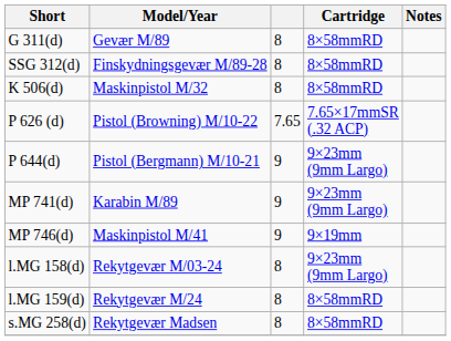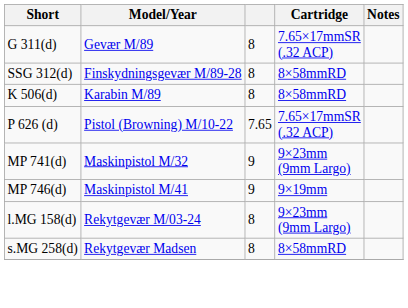 <table border="1" class="wikitable sortable">
 <tr>
 <th>Short<br></th>
 <th>Model/Year</th>
 <th><br></th>
 <th>Cartridge</th>
 <th>Notes</th>
 </tr>
 <tr>
 <td>G 311(d)</td>
 <td><a href='#'>Gevær M/89</a></td>
 <td>8</td>
-<td><a href='#'>8×58mmRD</a></td>
+<td><a href='#'>7.65×17mmSR<br>(.32 ACP)</a></td>
 <td></td>
 </tr>
 <tr>
 <td>SSG 312(d)</td>
 <td><a href='#'>Finskydningsgevær M/89-28</a></td>
 <td>8</td>
 <td><a href='#'>8×58mmRD</a></td>
 <td></td>
 </tr>
 <tr>
 <td>K 506(d)</td>
-<td><a href='#'>Maskinpistol M/32</a></td>
+<td><a href='#'>Karabin M/89</a></td>
 <td>8</td>
 <td><a href='#'>8×58mmRD</a></td>
 <td></td>
 </tr>
 <tr>
 <td>P 626 (d)</td>
 <td><a href='#'>Pistol (Browning) M/10-22</a></td>
 <td>7.65</td>
 <td><a href='#'>7.65×17mmSR<br>(.32 ACP)</a></td>
 <td></td>
 </tr>
 <tr>
-<td>P 644(d)</td>
-<td><a href='#'>Pistol (Bergmann) M/10-21</a></td>
-<td>9</td>
-<td><a href='#'>9×23mm<br>(9mm Largo)</a></td>
-<td></td>
-</tr>
-<tr>
 <td>MP 741(d)</td>
-<td><a href='#'>Karabin M/89</a></td>
+<td><a href='#'>Maskinpistol M/32</a></td>
 <td>9</td>
 <td><a href='#'>9×23mm<br>(9mm Largo)</a></td>
 <td></td>
 </tr>
 <tr>
 <td>MP 746(d)</td>
 <td><a href='#'>Maskinpistol M/41</a></td>
 <td>9</td>
 <td><a href='#'>9×19mm</a></td>
 <td></td>
 </tr>
 <tr>
 <td>l.MG 158(d)</td>
 <td><a href='#'>Rekytgevær M/03-24</a></td>
 <td>8</td>
 <td><a href='#'>9×23mm<br>(9mm Largo)</a></td>
 <td></td>
 </tr>
 <tr>
-<td>l.MG 159(d)</td>
-<td><a href='#'>Rekytgevær M/24</a></td>
-<td>8</td>
-<td><a href='#'>8×58mmRD</a></td>
-<td></td>
-</tr>
-<tr>
 <td>s.MG 258(d)</td>
 <td><a href='#'>Rekytgevær Madsen</a></td>
 <td>8</td>
 <td><a href='#'>8×58mmRD</a></td>
 <td></td>
 </tr>
 <tr>
 </tr>
 </table>
